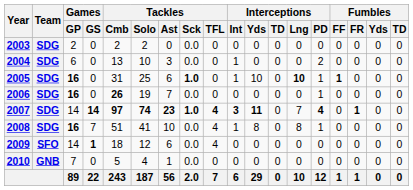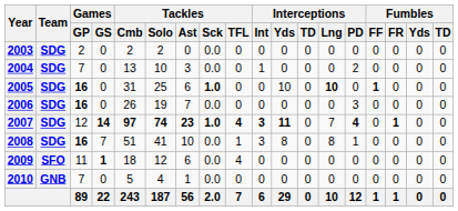 <table class="wikitable" style="text-align:center">
 <tr>
 <th rowspan="2">Year</th>
 <th rowspan="2">Team</th>
 <th colspan="2">Games</th>
 <th colspan="5">Tackles</th>
 <th colspan="5">Interceptions</th>
 <th colspan="4">Fumbles</th>
 </tr>
 <tr>
 <th>GP</th>
 <th>GS</th>
 <th>Cmb</th>
 <th>Solo</th>
 <th>Ast</th>
 <th>Sck</th>
 <th>TFL</th>
 <th>Int</th>
 <th>Yds</th>
 <th>TD</th>
 <th>Lng</th>
 <th>PD</th>
 <th>FF</th>
 <th>FR</th>
 <th>Yds</th>
 <th>TD</th>
 </tr>
 <tr>
 <th><a href='#'>2003</a></th>
 <th><a href='#'>SDG</a></th>
 <td>2</td>
 <td>0</td>
 <td>2</td>
 <td>2</td>
 <td>0</td>
 <td>0.0</td>
 <td>0</td>
 <td>0</td>
 <td>0</td>
 <td>0</td>
 <td>0</td>
 <td>0</td>
 <td>0</td>
 <td>0</td>
 <td>0</td>
 <td>0</td>
 </tr>
 <tr>
 <th><a href='#'>2004</a></th>
 <th><a href='#'>SDG</a></th>
-<td>6</td>
+<td>7</td>
 <td>0</td>
 <td>13</td>
 <td>10</td>
 <td>3</td>
 <td>0.0</td>
 <td>0</td>
 <td>1</td>
 <td>0</td>
 <td>0</td>
 <td>0</td>
 <td>2</td>
 <td>0</td>
 <td>0</td>
 <td>0</td>
 <td>0</td>
 </tr>
 <tr>
 <th><a href='#'>2005</a></th>
 <th><a href='#'>SDG</a></th>
 <td><strong>16</strong></td>
 <td>0</td>
 <td>31</td>
 <td>25</td>
 <td>6</td>
 <td><strong>1.0</strong></td>
 <td>0</td>
-<td>1</td>
+<td>0</td>
 <td>10</td>
 <td>0</td>
 <td><strong>10</strong></td>
-<td>1</td>
+<td>0</td>
 <td><strong>1</strong></td>
 <td>0</td>
 <td>0</td>
 <td>0</td>
 </tr>
 <tr>
 <th><a href='#'>2006</a></th>
 <th><a href='#'>SDG</a></th>
 <td><strong>16</strong></td>
 <td>0</td>
-<td><strong>26</strong></td>
+<td>26</td>
 <td>19</td>
 <td>7</td>
 <td>0.0</td>
 <td>0</td>
 <td>0</td>
 <td>0</td>
 <td>0</td>
 <td>0</td>
-<td>1</td>
+<td>3</td>
 <td>0</td>
 <td>0</td>
 <td>0</td>
 <td>0</td>
 </tr>
 <tr>
 <th><a href='#'>2007</a></th>
 <th><a href='#'>SDG</a></th>
-<td>14</td>
+<td>12</td>
 <td><strong>14</strong></td>
 <td><strong>97</strong></td>
 <td><strong>74</strong></td>
 <td><strong>23</strong></td>
 <td><strong>1.0</strong></td>
 <td><strong>4</strong></td>
 <td><strong>3</strong></td>
 <td><strong>11</strong></td>
 <td>0</td>
 <td>7</td>
 <td><strong>4</strong></td>
 <td>0</td>
 <td><strong>1</strong></td>
 <td>0</td>
 <td>0</td>
 </tr>
 <tr>
 <th><a href='#'>2008</a></th>
 <th><a href='#'>SDG</a></th>
 <td><strong>16</strong></td>
 <td>7</td>
 <td>51</td>
 <td>41</td>
 <td>10</td>
 <td>0.0</td>
-<td>4</td>
 <td>1</td>
+<td>3</td>
 <td>8</td>
 <td>0</td>
 <td>8</td>
 <td>1</td>
 <td>0</td>
 <td>0</td>
 <td>0</td>
 <td>0</td>
 </tr>
 <tr>
 <th><a href='#'>2009</a></th>
 <th><a href='#'>SFO</a></th>
-<td>14</td>
+<td>11</td>
 <td><strong>1</strong></td>
 <td>18</td>
 <td>12</td>
 <td>6</td>
 <td>0.0</td>
 <td>4</td>
 <td>0</td>
 <td>0</td>
 <td>0</td>
 <td>0</td>
 <td>0</td>
 <td>0</td>
 <td>0</td>
 <td>0</td>
 <td>0</td>
 </tr>
 <tr>
 <th><a href='#'>2010</a></th>
 <th><a href='#'>GNB</a></th>
 <td>7</td>
 <td>0</td>
 <td>5</td>
 <td>4</td>
 <td>1</td>
 <td>0.0</td>
 <td>0</td>
 <td>0</td>
 <td>0</td>
 <td>0</td>
 <td>0</td>
 <td>0</td>
 <td>0</td>
 <td>0</td>
 <td>0</td>
 <td>0</td>
 </tr>
 <tr>
 <th colspan="2"></th>
 <th>89</th>
 <th>22</th>
 <th>243</th>
 <th>187</th>
 <th>56</th>
 <th>2.0</th>
 <th>7</th>
 <th>6</th>
 <th>29</th>
 <th>0</th>
 <th>10</th>
 <th>12</th>
 <th>1</th>
 <th>1</th>
 <th>0</th>
 <th>0</th>
 </tr>
 </table>
